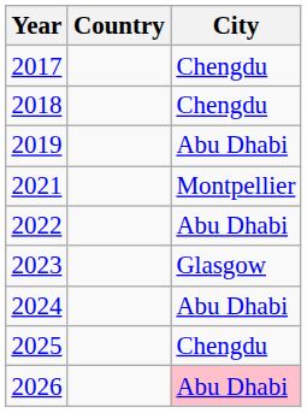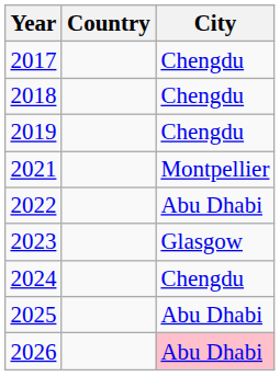 <table class="wikitable">
 <tr>
 <th>Year</th>
 <th>Country</th>
 <th>City</th>
 </tr>
 <tr>
 <td><a href='#'>2017</a></td>
 <td></td>
 <td><a href='#'>Chengdu</a></td>
 </tr>
 <tr>
 <td><a href='#'>2018</a></td>
 <td></td>
 <td><a href='#'>Chengdu</a></td>
 </tr>
 <tr>
 <td><a href='#'>2019</a></td>
 <td></td>
-<td><a href='#'>Abu Dhabi</a></td>
+<td><a href='#'>Chengdu</a></td>
 </tr>
 <tr>
 <td><a href='#'>2021</a></td>
 <td></td>
 <td><a href='#'>Montpellier</a></td>
 </tr>
 <tr>
 <td><a href='#'>2022</a></td>
 <td></td>
 <td><a href='#'>Abu Dhabi</a></td>
 </tr>
 <tr>
 <td><a href='#'>2023</a></td>
 <td></td>
 <td><a href='#'>Glasgow</a></td>
 </tr>
 <tr>
 <td><a href='#'>2024</a></td>
 <td></td>
-<td><a href='#'>Abu Dhabi</a></td>
+<td><a href='#'>Chengdu</a></td>
 </tr>
 <tr>
 <td><a href='#'>2025</a></td>
 <td></td>
-<td><a href='#'>Chengdu</a></td>
+<td><a href='#'>Abu Dhabi</a></td>
 </tr>
 <tr>
 <td><a href='#'>2026</a></td>
 <td></td>
 <td style="background: pink;"><a href='#'>Abu Dhabi</a></td>
 </tr>
 </table>
